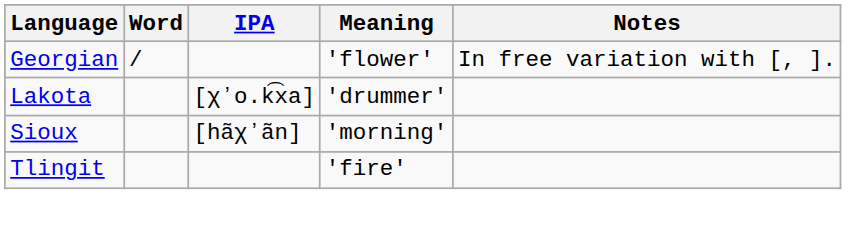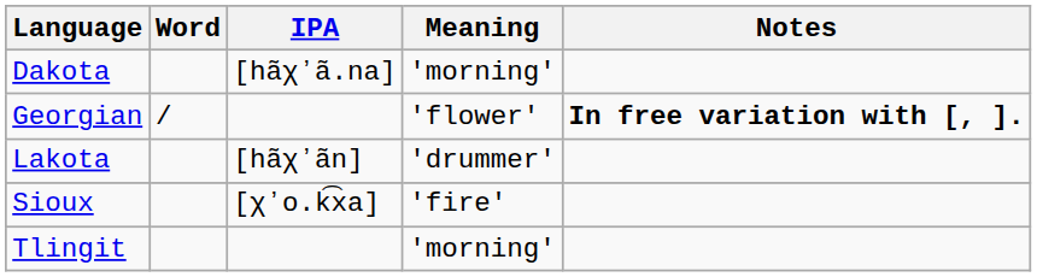 <table class="wikitable">
 <tr>
 <th>Language</th>
 <th>Word</th>
 <th><a href='#'>IPA</a></th>
 <th>Meaning</th>
 <th>Notes</th>
 </tr>
 <tr>
+<td><a href='#'>Dakota</a></td>
+<td></td>
+<td>[hãχʼã.na]</td>
+<td>'morning'</td>
+<td></td>
+</tr>
+<tr>
 <td><a href='#'>Georgian</a></td>
 <td>/</td>
 <td></td>
 <td>'flower'</td>
-<td>In free variation with [, ].</td>
+<td><strong>In free variation with [, ].</strong></td>
 </tr>
 <tr>
 <td><a href='#'>Lakota</a></td>
 <td></td>
-<td>[χʼo.k͡xa]</td>
+<td>[hãχʼãn]</td>
 <td>'drummer'</td>
 <td></td>
 </tr>
 <tr>
 <td><a href='#'>Sioux</a></td>
 <td></td>
-<td>[hãχʼãn]</td>
-<td>'morning'</td>
+<td>[χʼo.k͡xa]</td>
+<td>'fire'</td>
 <td></td>
 </tr>
 <tr>
 <td><a href='#'>Tlingit</a></td>
 <td></td>
 <td></td>
-<td>'fire'</td>
+<td>'morning'</td>
 <td></td>
 </tr>
 </table>
